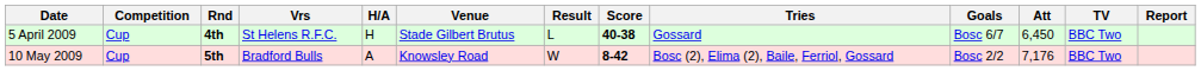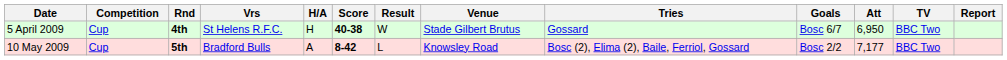 <table class="wikitable"  style="font-size:85%; width:100%;">
 <tr>
 <th>Date</th>
 <th>Competition</th>
 <th>Rnd</th>
 <th>Vrs</th>
 <th>H/A</th>
+<th>Score</th>
+<th>Result</th>
 <th>Venue</th>
-<th>Result</th>
-<th>Score</th>
 <th>Tries</th>
 <th>Goals</th>
 <th>Att</th>
 <th>TV</th>
 <th>Report</th>
 </tr>
 <tr style="background:#ddffdd;" width=20 | >
 <td>5 April 2009</td>
 <td><a href='#'>Cup</a></td>
 <td><strong>4th</strong></td>
 <td><a href='#'>St Helens R.F.C.</a></td>
 <td>H</td>
+<td><strong>40-38</strong></td>
+<td>W</td>
 <td><a href='#'>Stade Gilbert Brutus</a></td>
-<td>L</td>
-<td><strong>40-38</strong></td>
 <td><a href='#'>Gossard</a></td>
 <td><a href='#'>Bosc</a> 6/7</td>
-<td>6,450</td>
+<td>6,950</td>
 <td><a href='#'>BBC Two</a></td>
 <td></td>
 </tr>
 <tr style="background:#ffdddd;" width=20 | >
 <td>10 May 2009</td>
 <td><a href='#'>Cup</a></td>
 <td><strong>5th</strong></td>
 <td><a href='#'>Bradford Bulls</a></td>
 <td>A</td>
+<td><strong>8-42</strong></td>
+<td>L</td>
 <td><a href='#'>Knowsley Road</a></td>
-<td>W</td>
-<td><strong>8-42</strong></td>
 <td><a href='#'>Bosc</a> (2), <a href='#'>Elima</a> (2), <a href='#'>Baile</a>, <a href='#'>Ferriol</a>, <a href='#'>Gossard</a></td>
 <td><a href='#'>Bosc</a> 2/2</td>
-<td>7,176</td>
+<td>7,177</td>
 <td><a href='#'>BBC Two</a></td>
 <td></td>
 </tr>
 </table>
